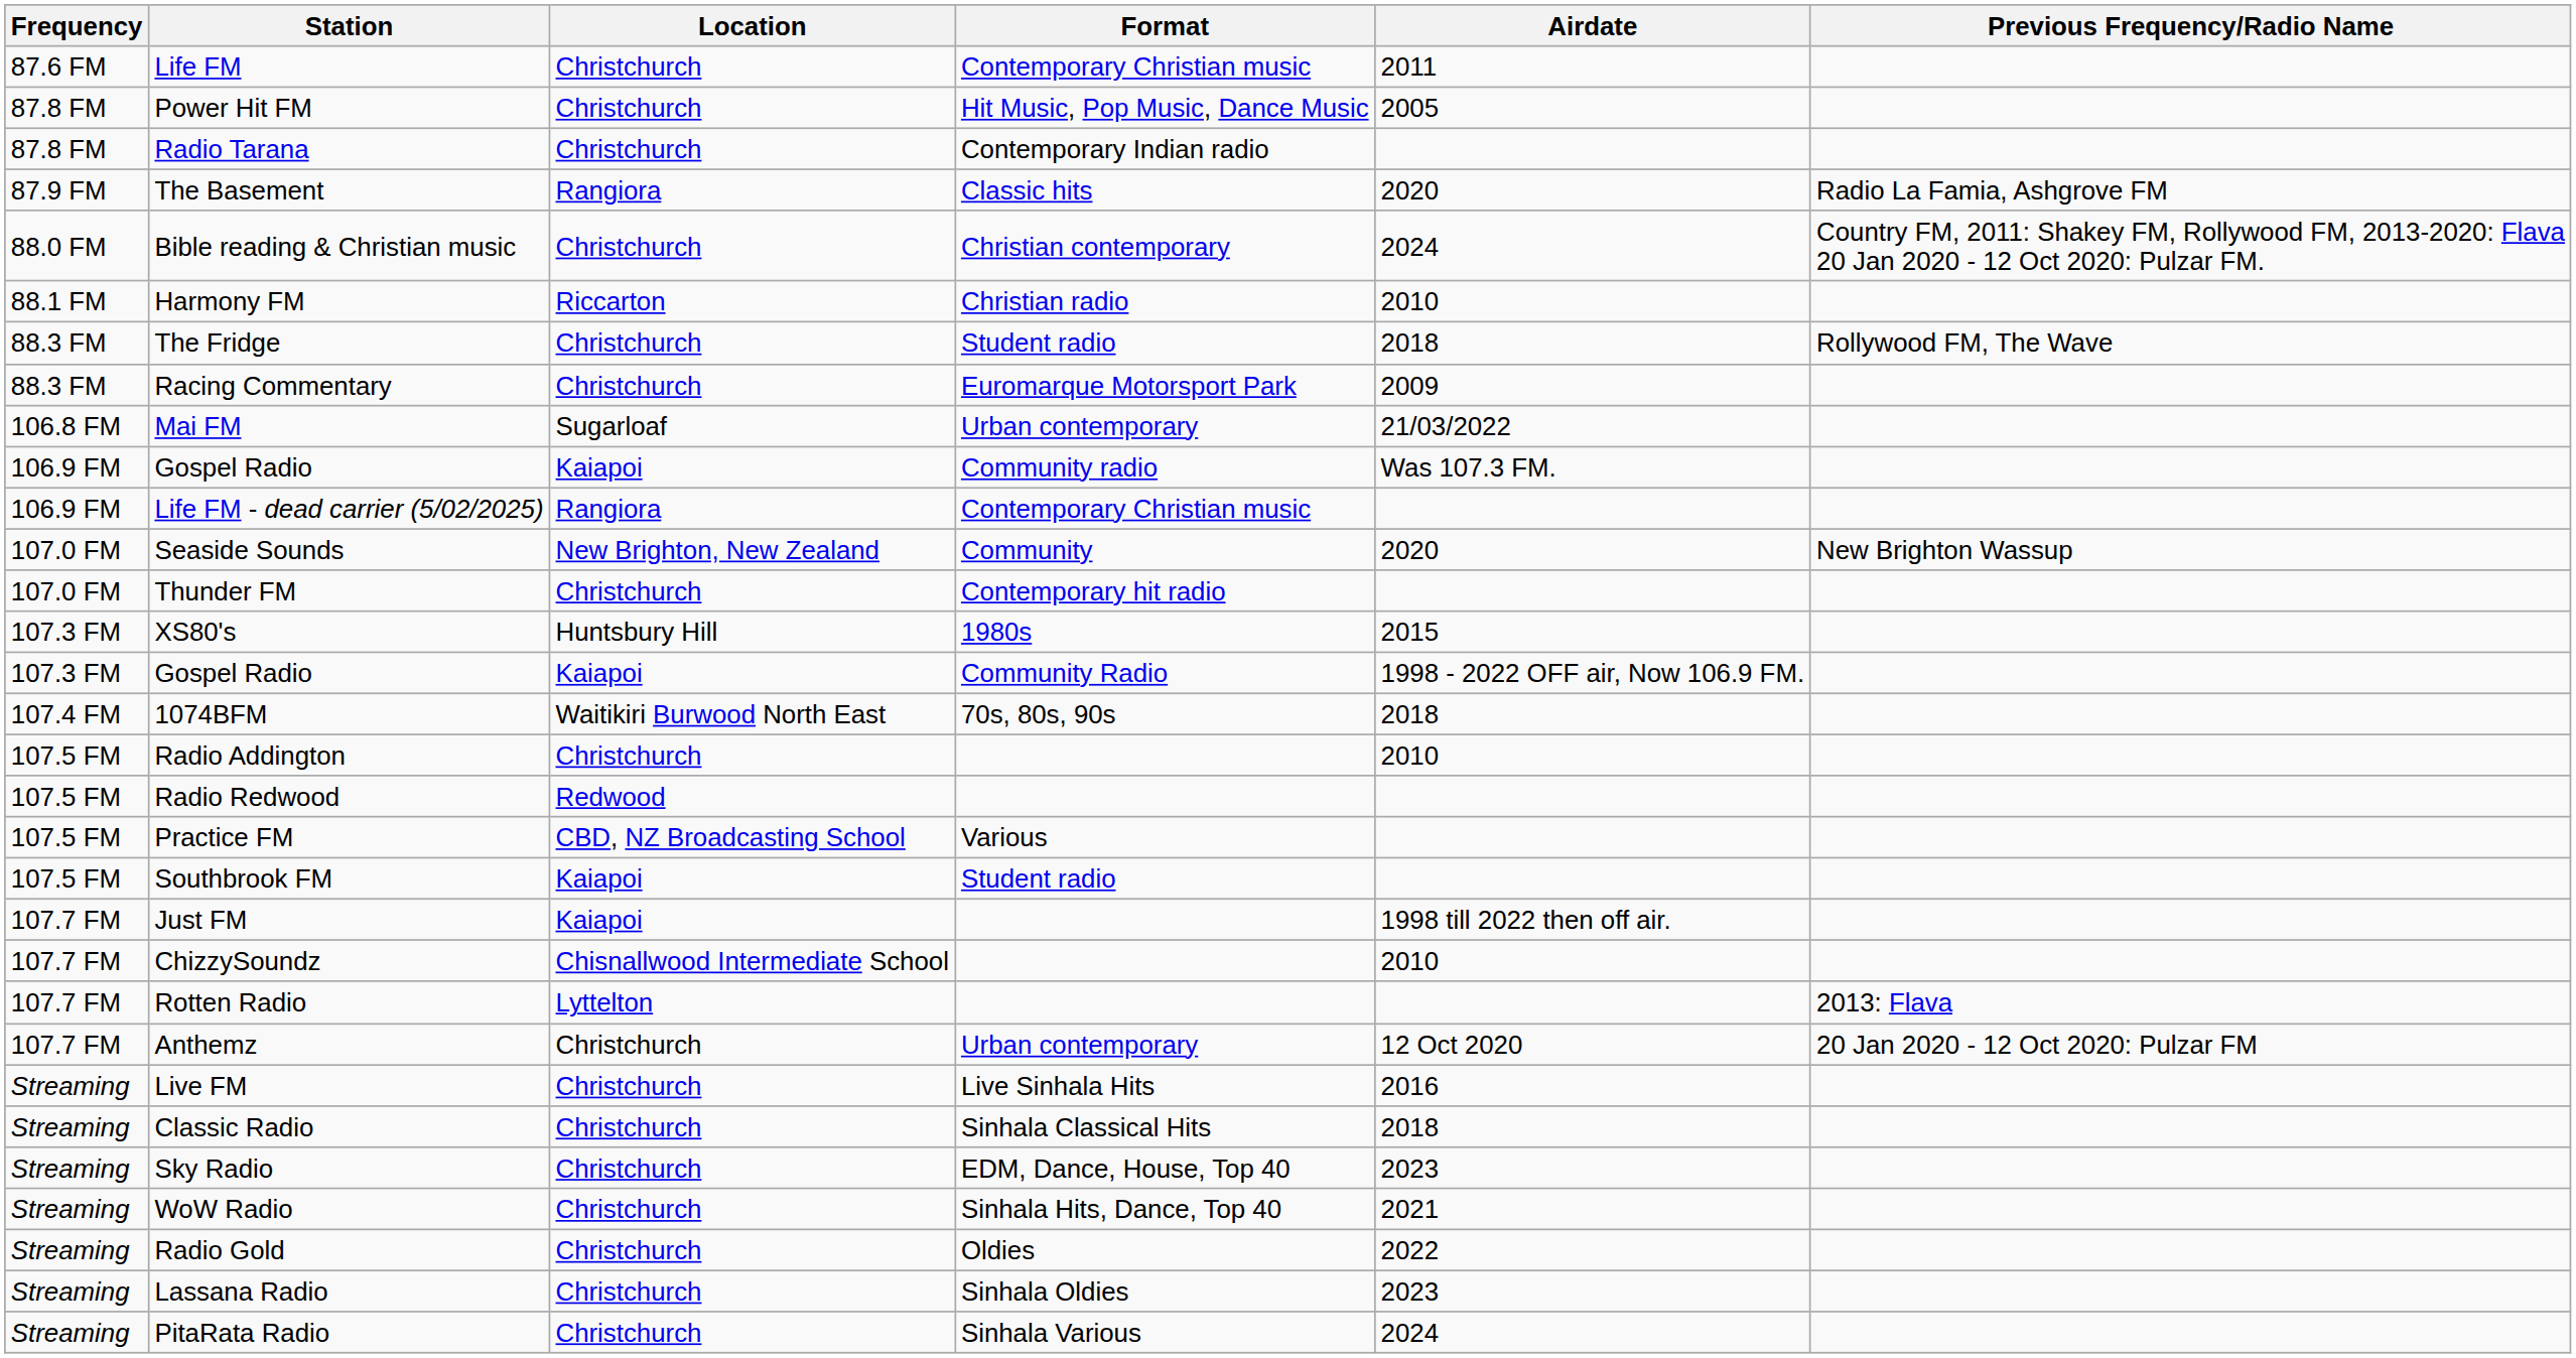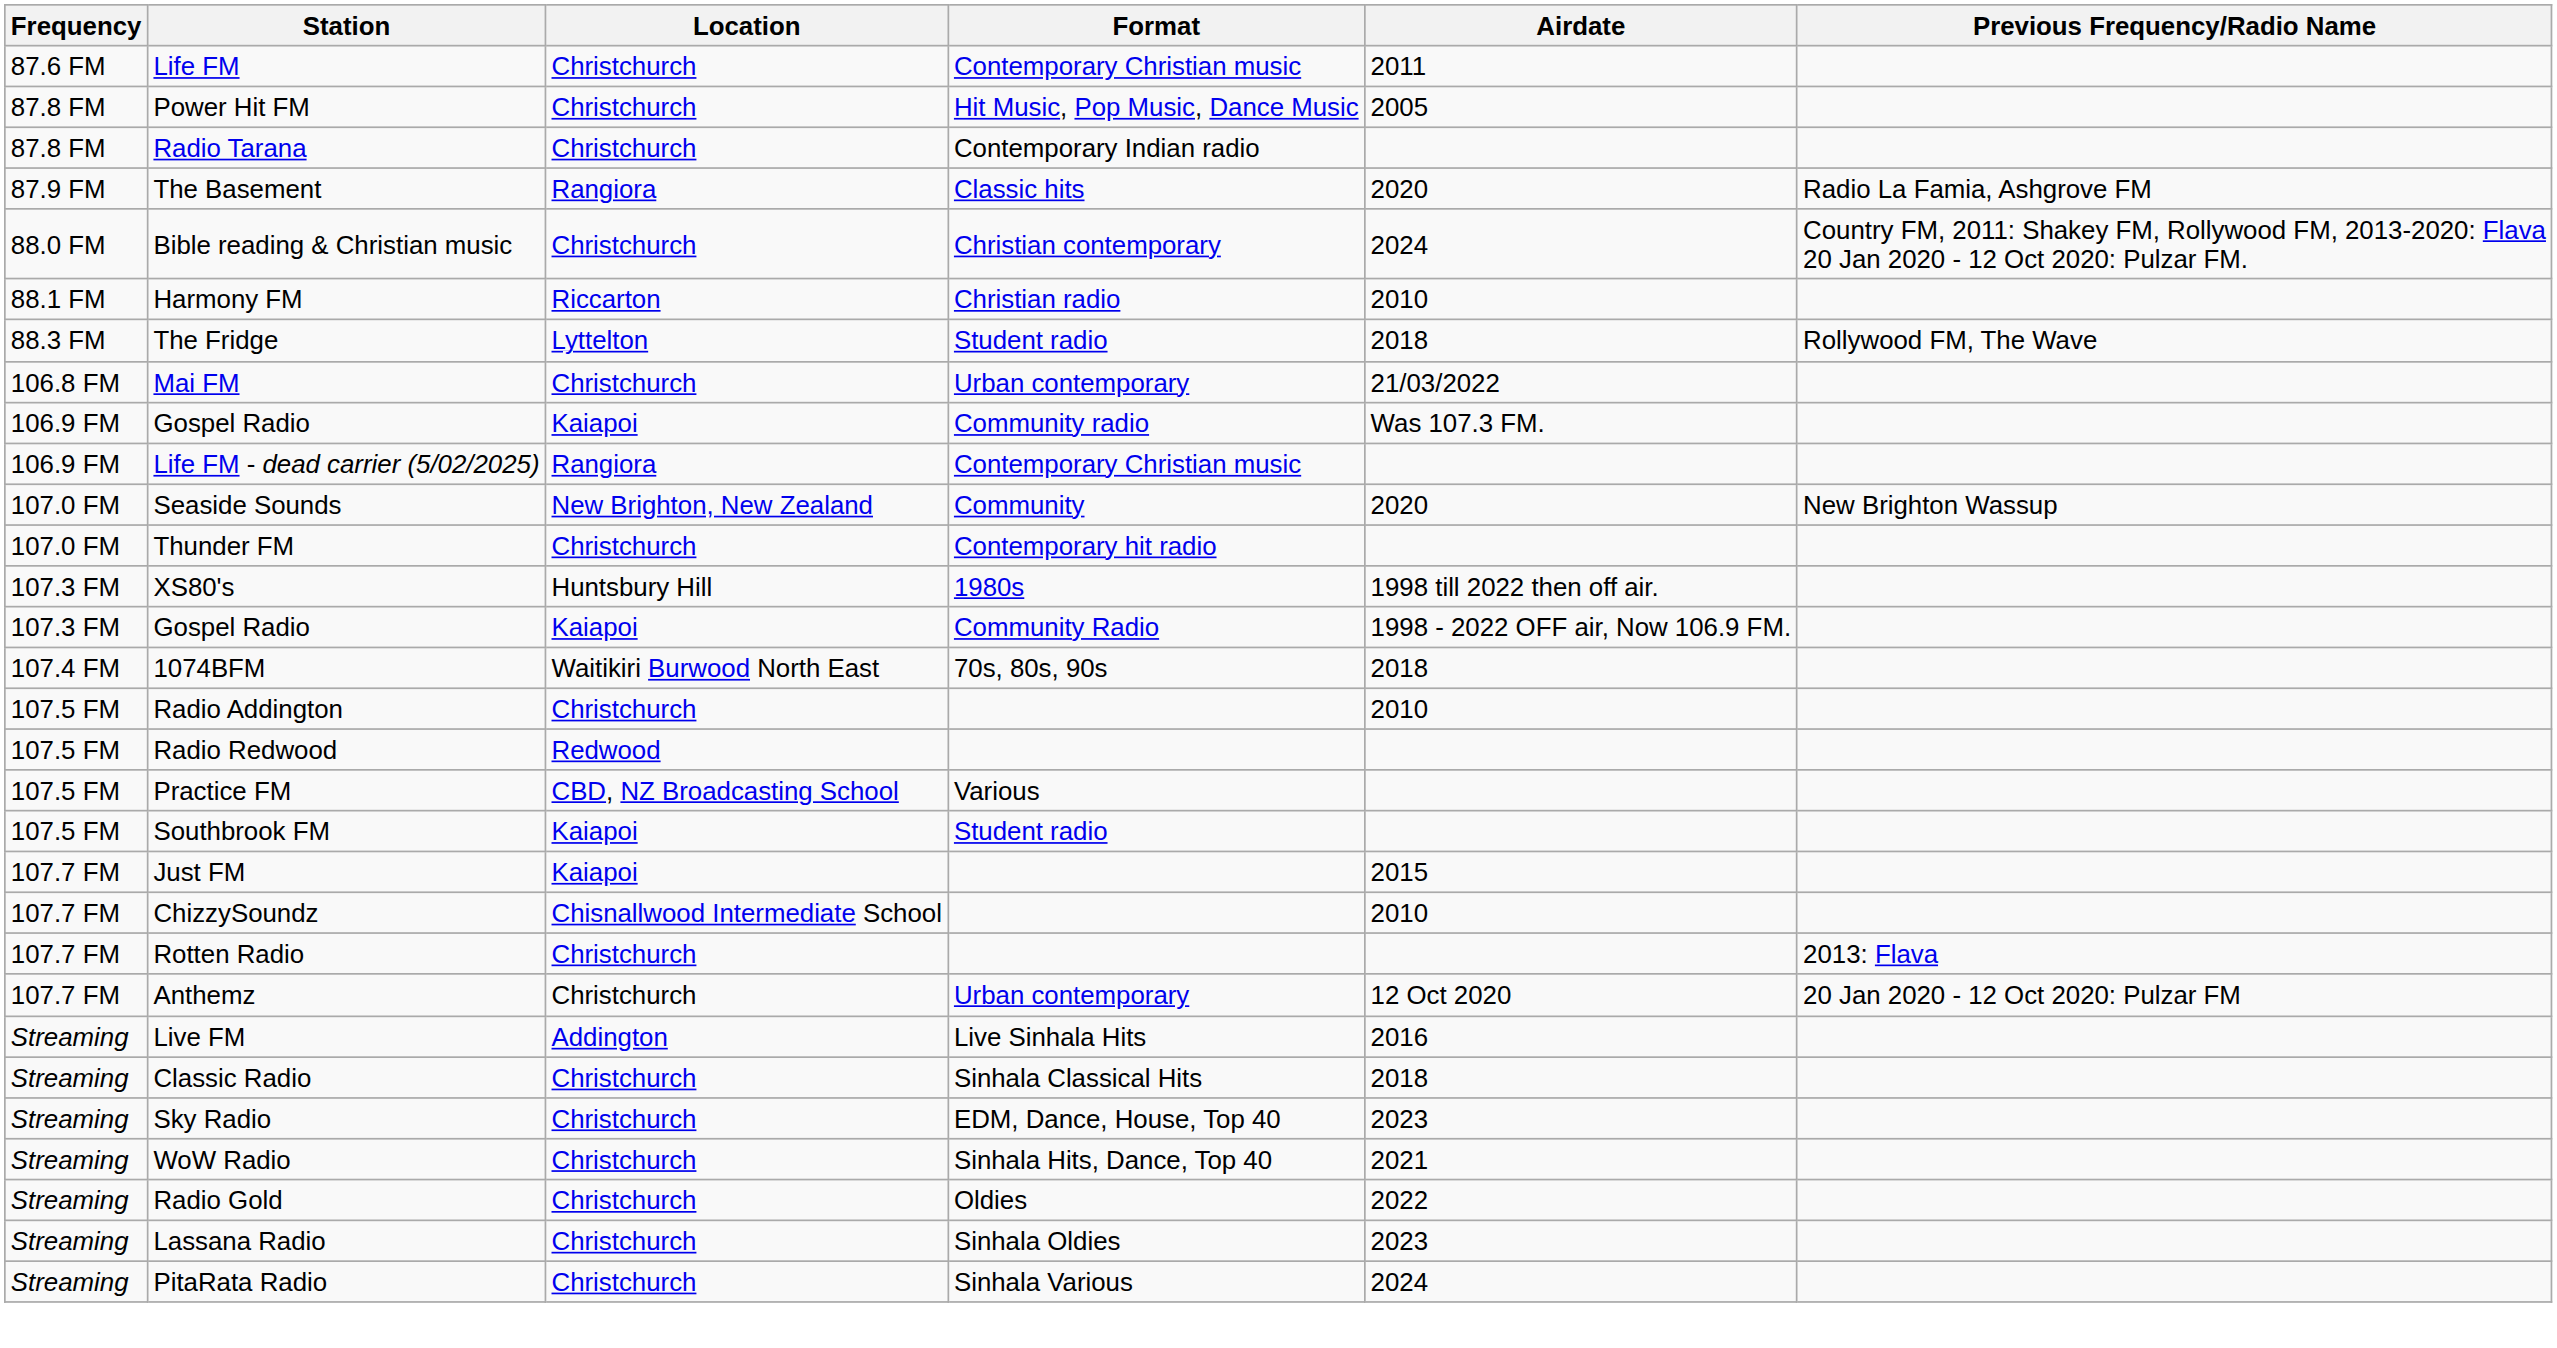 <table class="wikitable sortable" style="font-size: 95%;">
 <tr>
 <th>Frequency</th>
 <th>Station</th>
 <th>Location</th>
 <th>Format</th>
 <th>Airdate</th>
 <th>Previous Frequency/Radio Name</th>
 </tr>
 <tr>
 <td>87.6 FM</td>
 <td><a href='#'>Life FM</a></td>
 <td><a href='#'>Christchurch</a></td>
 <td><a href='#'>Contemporary Christian music</a></td>
 <td>2011</td>
 <td></td>
 </tr>
 <tr>
 <td>87.8 FM</td>
 <td>Power Hit FM</td>
 <td><a href='#'>Christchurch</a></td>
 <td><a href='#'>Hit Music</a>, <a href='#'>Pop Music</a>, <a href='#'>Dance Music</a></td>
 <td>2005</td>
 <td></td>
 </tr>
 <tr>
 <td>87.8 FM</td>
 <td><a href='#'>Radio Tarana</a></td>
 <td><a href='#'>Christchurch</a></td>
 <td>Contemporary Indian radio</td>
 <td></td>
 <td></td>
 </tr>
 <tr>
 <td>87.9 FM</td>
 <td>The Basement</td>
 <td><a href='#'>Rangiora</a></td>
 <td><a href='#'>Classic hits</a></td>
 <td>2020</td>
 <td>Radio La Famia, Ashgrove FM</td>
 </tr>
 <tr>
 <td>88.0 FM</td>
 <td>Bible reading & Christian music</td>
 <td><a href='#'>Christchurch</a></td>
 <td><a href='#'>Christian contemporary</a></td>
 <td>2024</td>
 <td>Country FM, 2011: Shakey FM, Rollywood FM, 2013-2020: <a href='#'>Flava</a><br> 20 Jan 2020 - 12 Oct 2020: Pulzar FM.</td>
 </tr>
 <tr>
 <td>88.1 FM</td>
 <td>Harmony FM</td>
 <td><a href='#'>Riccarton</a></td>
 <td><a href='#'>Christian radio</a></td>
 <td>2010</td>
 <td></td>
 </tr>
 <tr>
 <td>88.3 FM</td>
 <td>The Fridge</td>
-<td><a href='#'>Christchurch</a></td>
+<td><a href='#'>Lyttelton</a></td>
 <td><a href='#'>Student radio</a></td>
 <td>2018</td>
 <td>Rollywood FM, The Wave</td>
 </tr>
 <tr>
-<td>88.3 FM</td>
-<td>Racing Commentary</td>
-<td><a href='#'>Christchurch</a></td>
-<td><a href='#'>Euromarque Motorsport Park</a></td>
-<td>2009</td>
-<td></td>
-</tr>
-<tr>
 <td>106.8 FM</td>
 <td><a href='#'>Mai FM</a></td>
-<td>Sugarloaf</td>
+<td><a href='#'>Christchurch</a></td>
 <td><a href='#'>Urban contemporary</a></td>
 <td>21/03/2022</td>
 <td></td>
 </tr>
 <tr>
 <td>106.9 FM</td>
 <td>Gospel Radio</td>
 <td><a href='#'>Kaiapoi</a></td>
 <td><a href='#'>Community radio</a></td>
 <td>Was 107.3 FM.</td>
 <td></td>
 </tr>
 <tr>
 <td>106.9 FM</td>
 <td><a href='#'>Life FM</a> - <em>dead carrier (5/02/2025)</em></td>
 <td><a href='#'>Rangiora</a></td>
 <td><a href='#'>Contemporary Christian music</a></td>
 <td></td>
 <td></td>
 </tr>
 <tr>
 <td>107.0 FM</td>
 <td>Seaside Sounds</td>
 <td><a href='#'>New Brighton, New Zealand</a></td>
 <td><a href='#'>Community</a></td>
 <td>2020</td>
 <td>New Brighton Wassup</td>
 </tr>
 <tr>
 <td>107.0 FM</td>
 <td>Thunder FM</td>
 <td><a href='#'>Christchurch</a></td>
 <td><a href='#'>Contemporary hit radio</a></td>
 <td></td>
 <td></td>
 </tr>
 <tr>
 <td>107.3 FM</td>
 <td>XS80's</td>
 <td>Huntsbury Hill</td>
 <td><a href='#'>1980s</a></td>
-<td>2015</td>
+<td>1998 till 2022 then off air.</td>
 <td></td>
 </tr>
 <tr>
 <td>107.3 FM</td>
 <td>Gospel Radio</td>
 <td><a href='#'>Kaiapoi</a></td>
 <td><a href='#'>Community Radio</a></td>
 <td>1998 - 2022 OFF air, Now 106.9 FM.</td>
 <td></td>
 </tr>
 <tr>
 <td>107.4 FM</td>
 <td>1074BFM</td>
 <td>Waitikiri <a href='#'>Burwood</a> North East</td>
 <td>70s, 80s, 90s</td>
 <td>2018</td>
 <td></td>
 </tr>
 <tr>
 <td>107.5 FM</td>
 <td>Radio Addington</td>
 <td><a href='#'>Christchurch</a></td>
 <td></td>
 <td>2010</td>
 <td></td>
 </tr>
 <tr>
 <td>107.5 FM</td>
 <td>Radio Redwood</td>
 <td><a href='#'>Redwood</a></td>
 <td></td>
 <td></td>
 <td></td>
 </tr>
 <tr>
 <td>107.5 FM</td>
 <td>Practice FM</td>
 <td><a href='#'>CBD</a>, <a href='#'>NZ Broadcasting School</a></td>
 <td>Various</td>
 <td></td>
 <td></td>
 </tr>
 <tr>
 <td>107.5 FM</td>
 <td>Southbrook FM</td>
 <td><a href='#'>Kaiapoi</a></td>
 <td><a href='#'>Student radio</a></td>
 <td></td>
 <td></td>
 </tr>
 <tr>
 <td>107.7 FM</td>
 <td>Just FM</td>
 <td><a href='#'>Kaiapoi</a></td>
 <td></td>
-<td>1998 till 2022 then off air.</td>
+<td>2015</td>
 <td></td>
 </tr>
 <tr>
 <td>107.7 FM</td>
 <td>ChizzySoundz</td>
 <td><a href='#'>Chisnallwood Intermediate</a> School</td>
 <td></td>
 <td>2010</td>
 <td></td>
 </tr>
 <tr>
 <td>107.7 FM</td>
 <td>Rotten Radio</td>
-<td><a href='#'>Lyttelton</a></td>
+<td><a href='#'>Christchurch</a></td>
 <td></td>
 <td></td>
 <td>2013: <a href='#'>Flava</a></td>
 </tr>
 <tr>
 <td>107.7 FM</td>
 <td>Anthemz</td>
 <td>Christchurch</td>
 <td><a href='#'>Urban contemporary</a></td>
 <td>12 Oct 2020</td>
 <td>20 Jan 2020 - 12 Oct 2020: Pulzar FM</td>
 </tr>
 <tr>
 <td><em>Streaming</em></td>
 <td>Live FM</td>
-<td><a href='#'>Christchurch</a></td>
+<td><a href='#'>Addington</a></td>
 <td>Live Sinhala Hits</td>
 <td>2016</td>
 <td></td>
 </tr>
 <tr>
 <td><em>Streaming</em></td>
 <td>Classic Radio</td>
 <td><a href='#'>Christchurch</a></td>
 <td>Sinhala Classical Hits</td>
 <td>2018</td>
 <td></td>
 </tr>
 <tr>
 <td><em>Streaming</em></td>
 <td>Sky Radio</td>
 <td><a href='#'>Christchurch</a></td>
 <td>EDM, Dance, House, Top 40</td>
 <td>2023</td>
 <td></td>
 </tr>
 <tr>
 <td><em>Streaming</em></td>
 <td>WoW Radio</td>
 <td><a href='#'>Christchurch</a></td>
 <td>Sinhala Hits, Dance, Top 40</td>
 <td>2021</td>
 <td></td>
 </tr>
 <tr>
 <td><em>Streaming</em></td>
 <td>Radio Gold</td>
 <td><a href='#'>Christchurch</a></td>
 <td>Oldies</td>
 <td>2022</td>
 <td></td>
 </tr>
 <tr>
 <td><em>Streaming</em></td>
 <td>Lassana Radio</td>
 <td><a href='#'>Christchurch</a></td>
 <td>Sinhala Oldies</td>
 <td>2023</td>
 <td></td>
 </tr>
 <tr>
 <td><em>Streaming</em></td>
 <td>PitaRata Radio</td>
 <td><a href='#'>Christchurch</a></td>
 <td>Sinhala Various</td>
 <td>2024</td>
 <td></td>
 </tr>
 </table>
